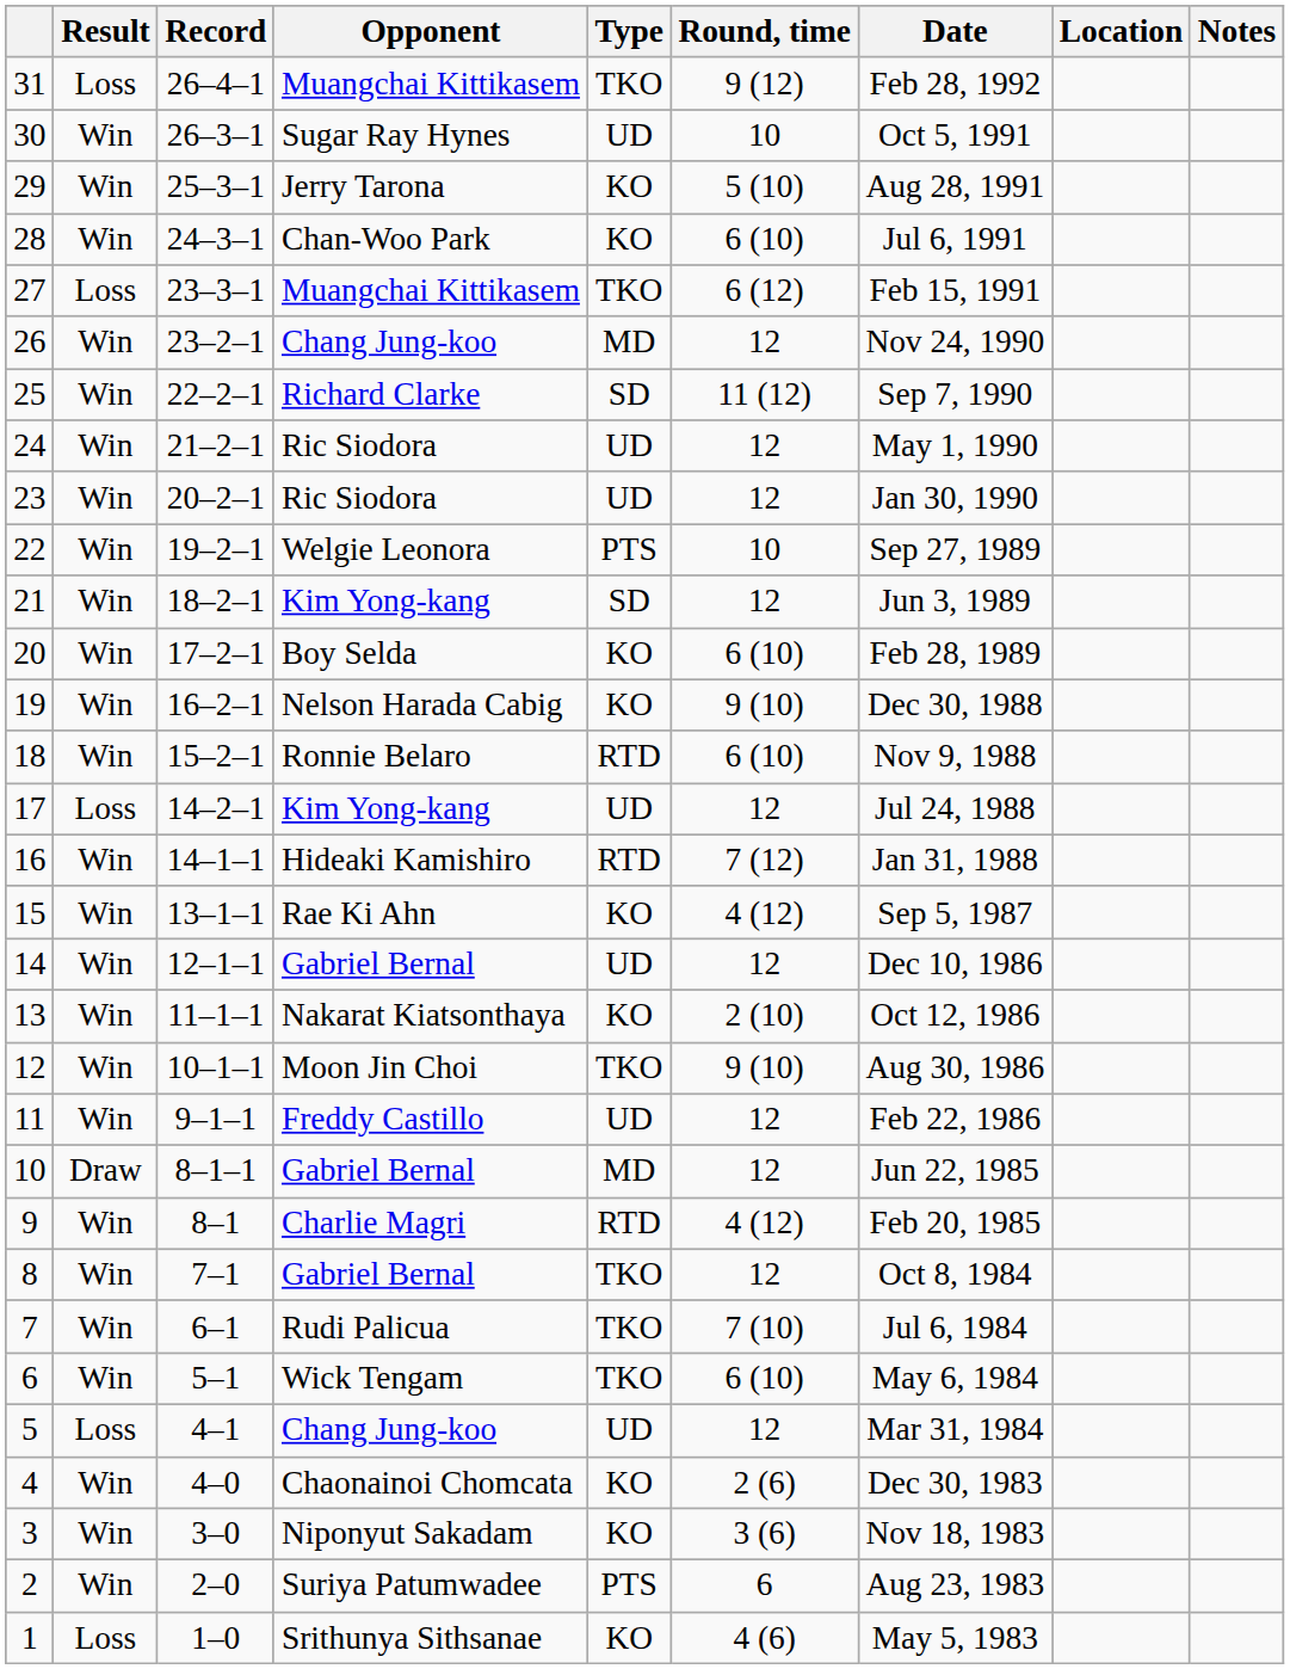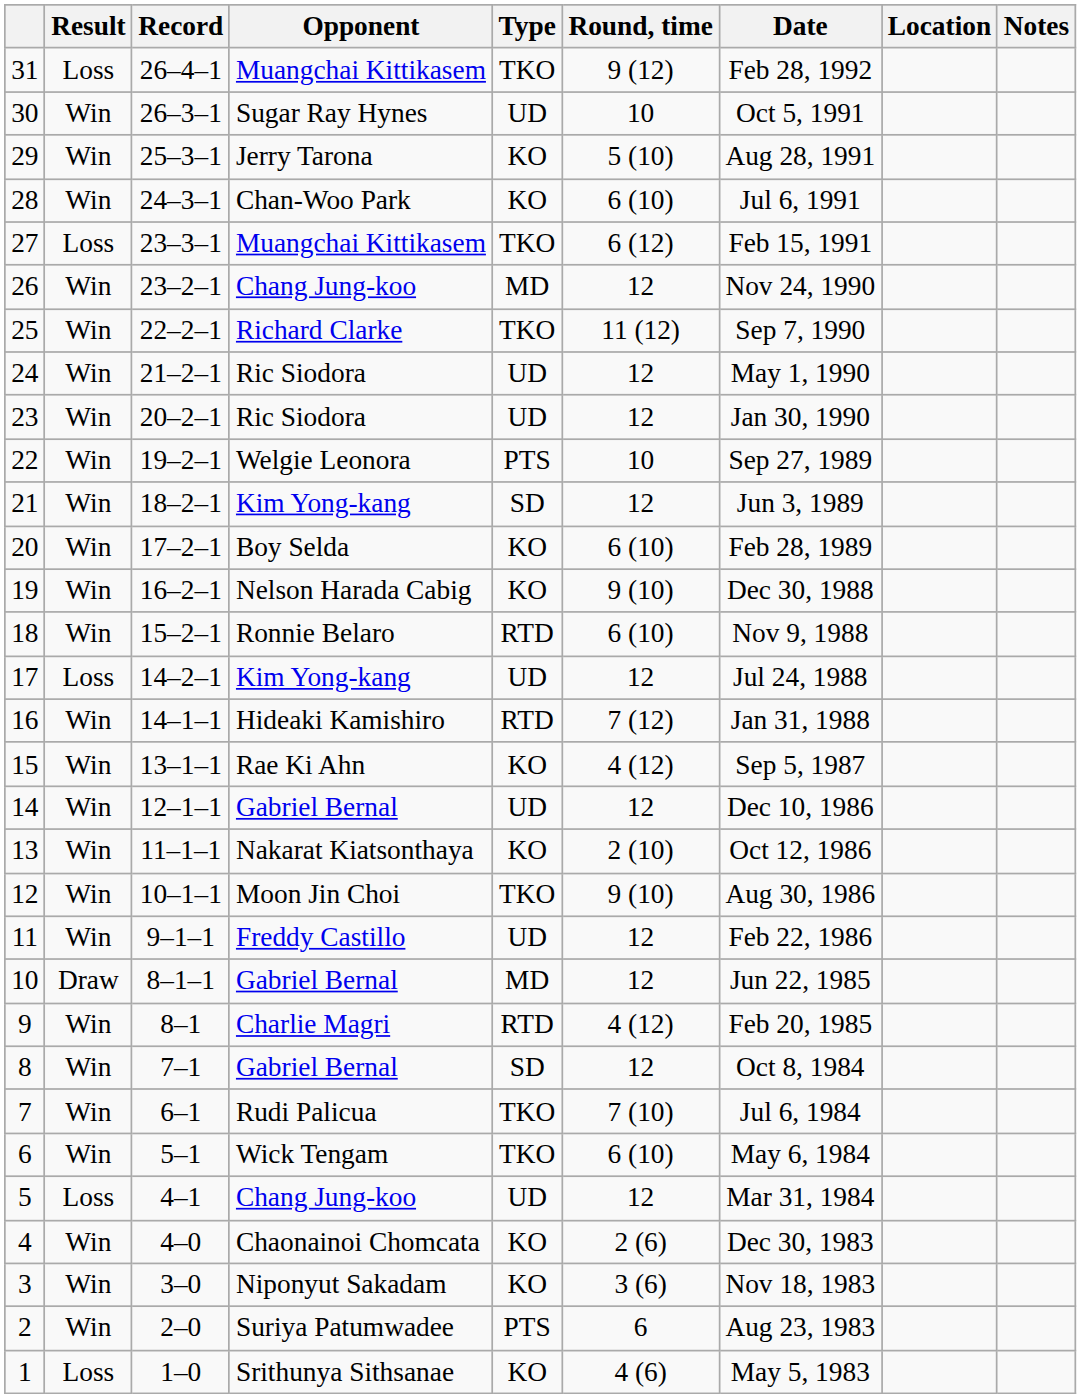 <table class=wikitable style=text-align:center>
 <tr>
 <th></th>
 <th>Result</th>
 <th>Record</th>
 <th>Opponent</th>
 <th>Type</th>
 <th>Round, time</th>
 <th>Date</th>
 <th>Location</th>
 <th>Notes</th>
 </tr>
 <tr>
 <td>31</td>
 <td>Loss</td>
 <td>26–4–1</td>
 <td align=left><a href='#'>Muangchai Kittikasem</a></td>
 <td>TKO</td>
 <td>9 (12)</td>
 <td>Feb 28, 1992</td>
 <td align=left></td>
 <td align=left></td>
 </tr>
 <tr>
 <td>30</td>
 <td>Win</td>
 <td>26–3–1</td>
 <td align=left>Sugar Ray Hynes</td>
 <td>UD</td>
 <td>10</td>
 <td>Oct 5, 1991</td>
 <td align=left></td>
 <td align=left></td>
 </tr>
 <tr>
 <td>29</td>
 <td>Win</td>
 <td>25–3–1</td>
 <td align=left>Jerry Tarona</td>
 <td>KO</td>
 <td>5 (10)</td>
 <td>Aug 28, 1991</td>
 <td align=left></td>
 <td align=left></td>
 </tr>
 <tr>
 <td>28</td>
 <td>Win</td>
 <td>24–3–1</td>
 <td align=left>Chan-Woo Park</td>
 <td>KO</td>
 <td>6 (10)</td>
 <td>Jul 6, 1991</td>
 <td align=left></td>
 <td align=left></td>
 </tr>
 <tr>
 <td>27</td>
 <td>Loss</td>
 <td>23–3–1</td>
 <td align=left><a href='#'>Muangchai Kittikasem</a></td>
 <td>TKO</td>
 <td>6 (12)</td>
 <td>Feb 15, 1991</td>
 <td align=left></td>
 <td align=left></td>
 </tr>
 <tr>
 <td>26</td>
 <td>Win</td>
 <td>23–2–1</td>
 <td align=left><a href='#'>Chang Jung-koo</a></td>
 <td>MD</td>
 <td>12</td>
 <td>Nov 24, 1990</td>
 <td align=left></td>
 <td align=left></td>
 </tr>
 <tr>
 <td>25</td>
 <td>Win</td>
 <td>22–2–1</td>
 <td align=left><a href='#'>Richard Clarke</a></td>
-<td>SD</td>
+<td>TKO</td>
 <td>11 (12)</td>
 <td>Sep 7, 1990</td>
 <td align=left></td>
 <td align=left></td>
 </tr>
 <tr>
 <td>24</td>
 <td>Win</td>
 <td>21–2–1</td>
 <td align=left>Ric Siodora</td>
 <td>UD</td>
 <td>12</td>
 <td>May 1, 1990</td>
 <td align=left></td>
 <td align=left></td>
 </tr>
 <tr>
 <td>23</td>
 <td>Win</td>
 <td>20–2–1</td>
 <td align=left>Ric Siodora</td>
 <td>UD</td>
 <td>12</td>
 <td>Jan 30, 1990</td>
 <td align=left></td>
 <td align=left></td>
 </tr>
 <tr>
 <td>22</td>
 <td>Win</td>
 <td>19–2–1</td>
 <td align=left>Welgie Leonora</td>
 <td>PTS</td>
 <td>10</td>
 <td>Sep 27, 1989</td>
 <td align=left></td>
 <td align=left></td>
 </tr>
 <tr>
 <td>21</td>
 <td>Win</td>
 <td>18–2–1</td>
 <td align=left><a href='#'>Kim Yong-kang</a></td>
 <td>SD</td>
 <td>12</td>
 <td>Jun 3, 1989</td>
 <td align=left></td>
 <td align=left></td>
 </tr>
 <tr>
 <td>20</td>
 <td>Win</td>
 <td>17–2–1</td>
 <td align=left>Boy Selda</td>
 <td>KO</td>
 <td>6 (10)</td>
 <td>Feb 28, 1989</td>
 <td align=left></td>
 <td align=left></td>
 </tr>
 <tr>
 <td>19</td>
 <td>Win</td>
 <td>16–2–1</td>
 <td align=left>Nelson Harada Cabig</td>
 <td>KO</td>
 <td>9 (10)</td>
 <td>Dec 30, 1988</td>
 <td align=left></td>
 <td align=left></td>
 </tr>
 <tr>
 <td>18</td>
 <td>Win</td>
 <td>15–2–1</td>
 <td align=left>Ronnie Belaro</td>
 <td>RTD</td>
 <td>6 (10)</td>
 <td>Nov 9, 1988</td>
 <td align=left></td>
 <td align=left></td>
 </tr>
 <tr>
 <td>17</td>
 <td>Loss</td>
 <td>14–2–1</td>
 <td align=left><a href='#'>Kim Yong-kang</a></td>
 <td>UD</td>
 <td>12</td>
 <td>Jul 24, 1988</td>
 <td align=left></td>
 <td align=left></td>
 </tr>
 <tr>
 <td>16</td>
 <td>Win</td>
 <td>14–1–1</td>
 <td align=left>Hideaki Kamishiro</td>
 <td>RTD</td>
 <td>7 (12)</td>
 <td>Jan 31, 1988</td>
 <td align=left></td>
 <td align=left></td>
 </tr>
 <tr>
 <td>15</td>
 <td>Win</td>
 <td>13–1–1</td>
 <td align=left>Rae Ki Ahn</td>
 <td>KO</td>
 <td>4 (12)</td>
 <td>Sep 5, 1987</td>
 <td align=left></td>
 <td align=left></td>
 </tr>
 <tr>
 <td>14</td>
 <td>Win</td>
 <td>12–1–1</td>
 <td align=left><a href='#'>Gabriel Bernal</a></td>
 <td>UD</td>
 <td>12</td>
 <td>Dec 10, 1986</td>
 <td align=left></td>
 <td align=left></td>
 </tr>
 <tr>
 <td>13</td>
 <td>Win</td>
 <td>11–1–1</td>
 <td align=left>Nakarat Kiatsonthaya</td>
 <td>KO</td>
 <td>2 (10)</td>
 <td>Oct 12, 1986</td>
 <td align=left></td>
 <td align=left></td>
 </tr>
 <tr>
 <td>12</td>
 <td>Win</td>
 <td>10–1–1</td>
 <td align=left>Moon Jin Choi</td>
 <td>TKO</td>
 <td>9 (10)</td>
 <td>Aug 30, 1986</td>
 <td align=left></td>
 <td align=left></td>
 </tr>
 <tr>
 <td>11</td>
 <td>Win</td>
 <td>9–1–1</td>
 <td align=left><a href='#'>Freddy Castillo</a></td>
 <td>UD</td>
 <td>12</td>
 <td>Feb 22, 1986</td>
 <td align=left></td>
 <td align=left></td>
 </tr>
 <tr>
 <td>10</td>
 <td>Draw</td>
 <td>8–1–1</td>
 <td align=left><a href='#'>Gabriel Bernal</a></td>
 <td>MD</td>
 <td>12</td>
 <td>Jun 22, 1985</td>
 <td align=left></td>
 <td align=left></td>
 </tr>
 <tr>
 <td>9</td>
 <td>Win</td>
 <td>8–1</td>
 <td align=left><a href='#'>Charlie Magri</a></td>
 <td>RTD</td>
 <td>4 (12)</td>
 <td>Feb 20, 1985</td>
 <td align=left></td>
 <td align=left></td>
 </tr>
 <tr>
 <td>8</td>
 <td>Win</td>
 <td>7–1</td>
 <td align=left><a href='#'>Gabriel Bernal</a></td>
-<td>TKO</td>
+<td>SD</td>
 <td>12</td>
 <td>Oct 8, 1984</td>
 <td align=left></td>
 <td align=left></td>
 </tr>
 <tr>
 <td>7</td>
 <td>Win</td>
 <td>6–1</td>
 <td align=left>Rudi Palicua</td>
 <td>TKO</td>
 <td>7 (10)</td>
 <td>Jul 6, 1984</td>
 <td align=left></td>
 <td align=left></td>
 </tr>
 <tr>
 <td>6</td>
 <td>Win</td>
 <td>5–1</td>
 <td align=left>Wick Tengam</td>
 <td>TKO</td>
 <td>6 (10)</td>
 <td>May 6, 1984</td>
 <td align=left></td>
 <td align=left></td>
 </tr>
 <tr>
 <td>5</td>
 <td>Loss</td>
 <td>4–1</td>
 <td align=left><a href='#'>Chang Jung-koo</a></td>
 <td>UD</td>
 <td>12</td>
 <td>Mar 31, 1984</td>
 <td align=left></td>
 <td align=left></td>
 </tr>
 <tr>
 <td>4</td>
 <td>Win</td>
 <td>4–0</td>
 <td align=left>Chaonainoi Chomcata</td>
 <td>KO</td>
 <td>2 (6)</td>
 <td>Dec 30, 1983</td>
 <td align=left></td>
 <td align=left></td>
 </tr>
 <tr>
 <td>3</td>
 <td>Win</td>
 <td>3–0</td>
 <td align=left>Niponyut Sakadam</td>
 <td>KO</td>
 <td>3 (6)</td>
 <td>Nov 18, 1983</td>
 <td align=left></td>
 <td align=left></td>
 </tr>
 <tr>
 <td>2</td>
 <td>Win</td>
 <td>2–0</td>
 <td align=left>Suriya Patumwadee</td>
 <td>PTS</td>
 <td>6</td>
 <td>Aug 23, 1983</td>
 <td align=left></td>
 <td align=left></td>
 </tr>
 <tr>
 <td>1</td>
 <td>Loss</td>
 <td>1–0</td>
 <td align=left>Srithunya Sithsanae</td>
 <td>KO</td>
 <td>4 (6)</td>
 <td>May 5, 1983</td>
 <td align=left></td>
 <td align=left></td>
 </tr>
 </table>
